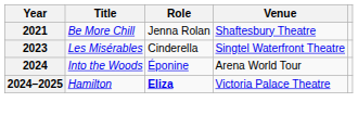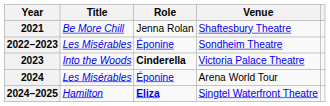 <table class="wikitable plainrowheaders sortable" style="margin-right: 0;">
 <tr>
 <th scope="col">Year</th>
 <th scope="col">Title</th>
 <th scope="col">Role</th>
 <th scope="col">Venue</th>
 <th scope="col" class="unsortable"></th>
 </tr>
 <tr>
 <th scope=row>2021</th>
 <td><em><a href='#'>Be More Chill</a></em></td>
 <td>Jenna Rolan</td>
 <td><a href='#'>Shaftesbury Theatre</a></td>
 <td></td>
 </tr>
 <tr>
+<th scope=row>2022–2023</th>
+<td><em><a href='#'>Les Misérables</a></em></td>
+<td><a href='#'>Éponine</a></td>
+<td><a href='#'>Sondheim Theatre</a></td>
+<td></td>
+</tr>
+<tr>
 <th scope=row>2023</th>
-<td><em><a href='#'>Les Misérables</a></em></td>
-<td>Cinderella</td>
-<td><a href='#'>Singtel Waterfront Theatre</a></td>
+<td><em><a href='#'>Into the Woods</a></em></td>
+<td><strong>Cinderella</strong></td>
+<td><a href='#'>Victoria Palace Theatre</a></td>
 <td></td>
 </tr>
 <tr>
 <th scope=row>2024</th>
-<td><em><a href='#'>Into the Woods</a></em></td>
+<td><em><a href='#'>Les Misérables</a></em></td>
 <td><a href='#'>Éponine</a></td>
 <td>Arena World Tour</td>
 <td></td>
 </tr>
 <tr>
 <th scope=row>2024–2025</th>
 <td><em><a href='#'>Hamilton</a></em></td>
 <td><strong><a href='#'>Eliza</a></strong></td>
-<td><a href='#'>Victoria Palace Theatre</a></td>
+<td><a href='#'>Singtel Waterfront Theatre</a></td>
 <td></td>
 </tr>
 </table>
